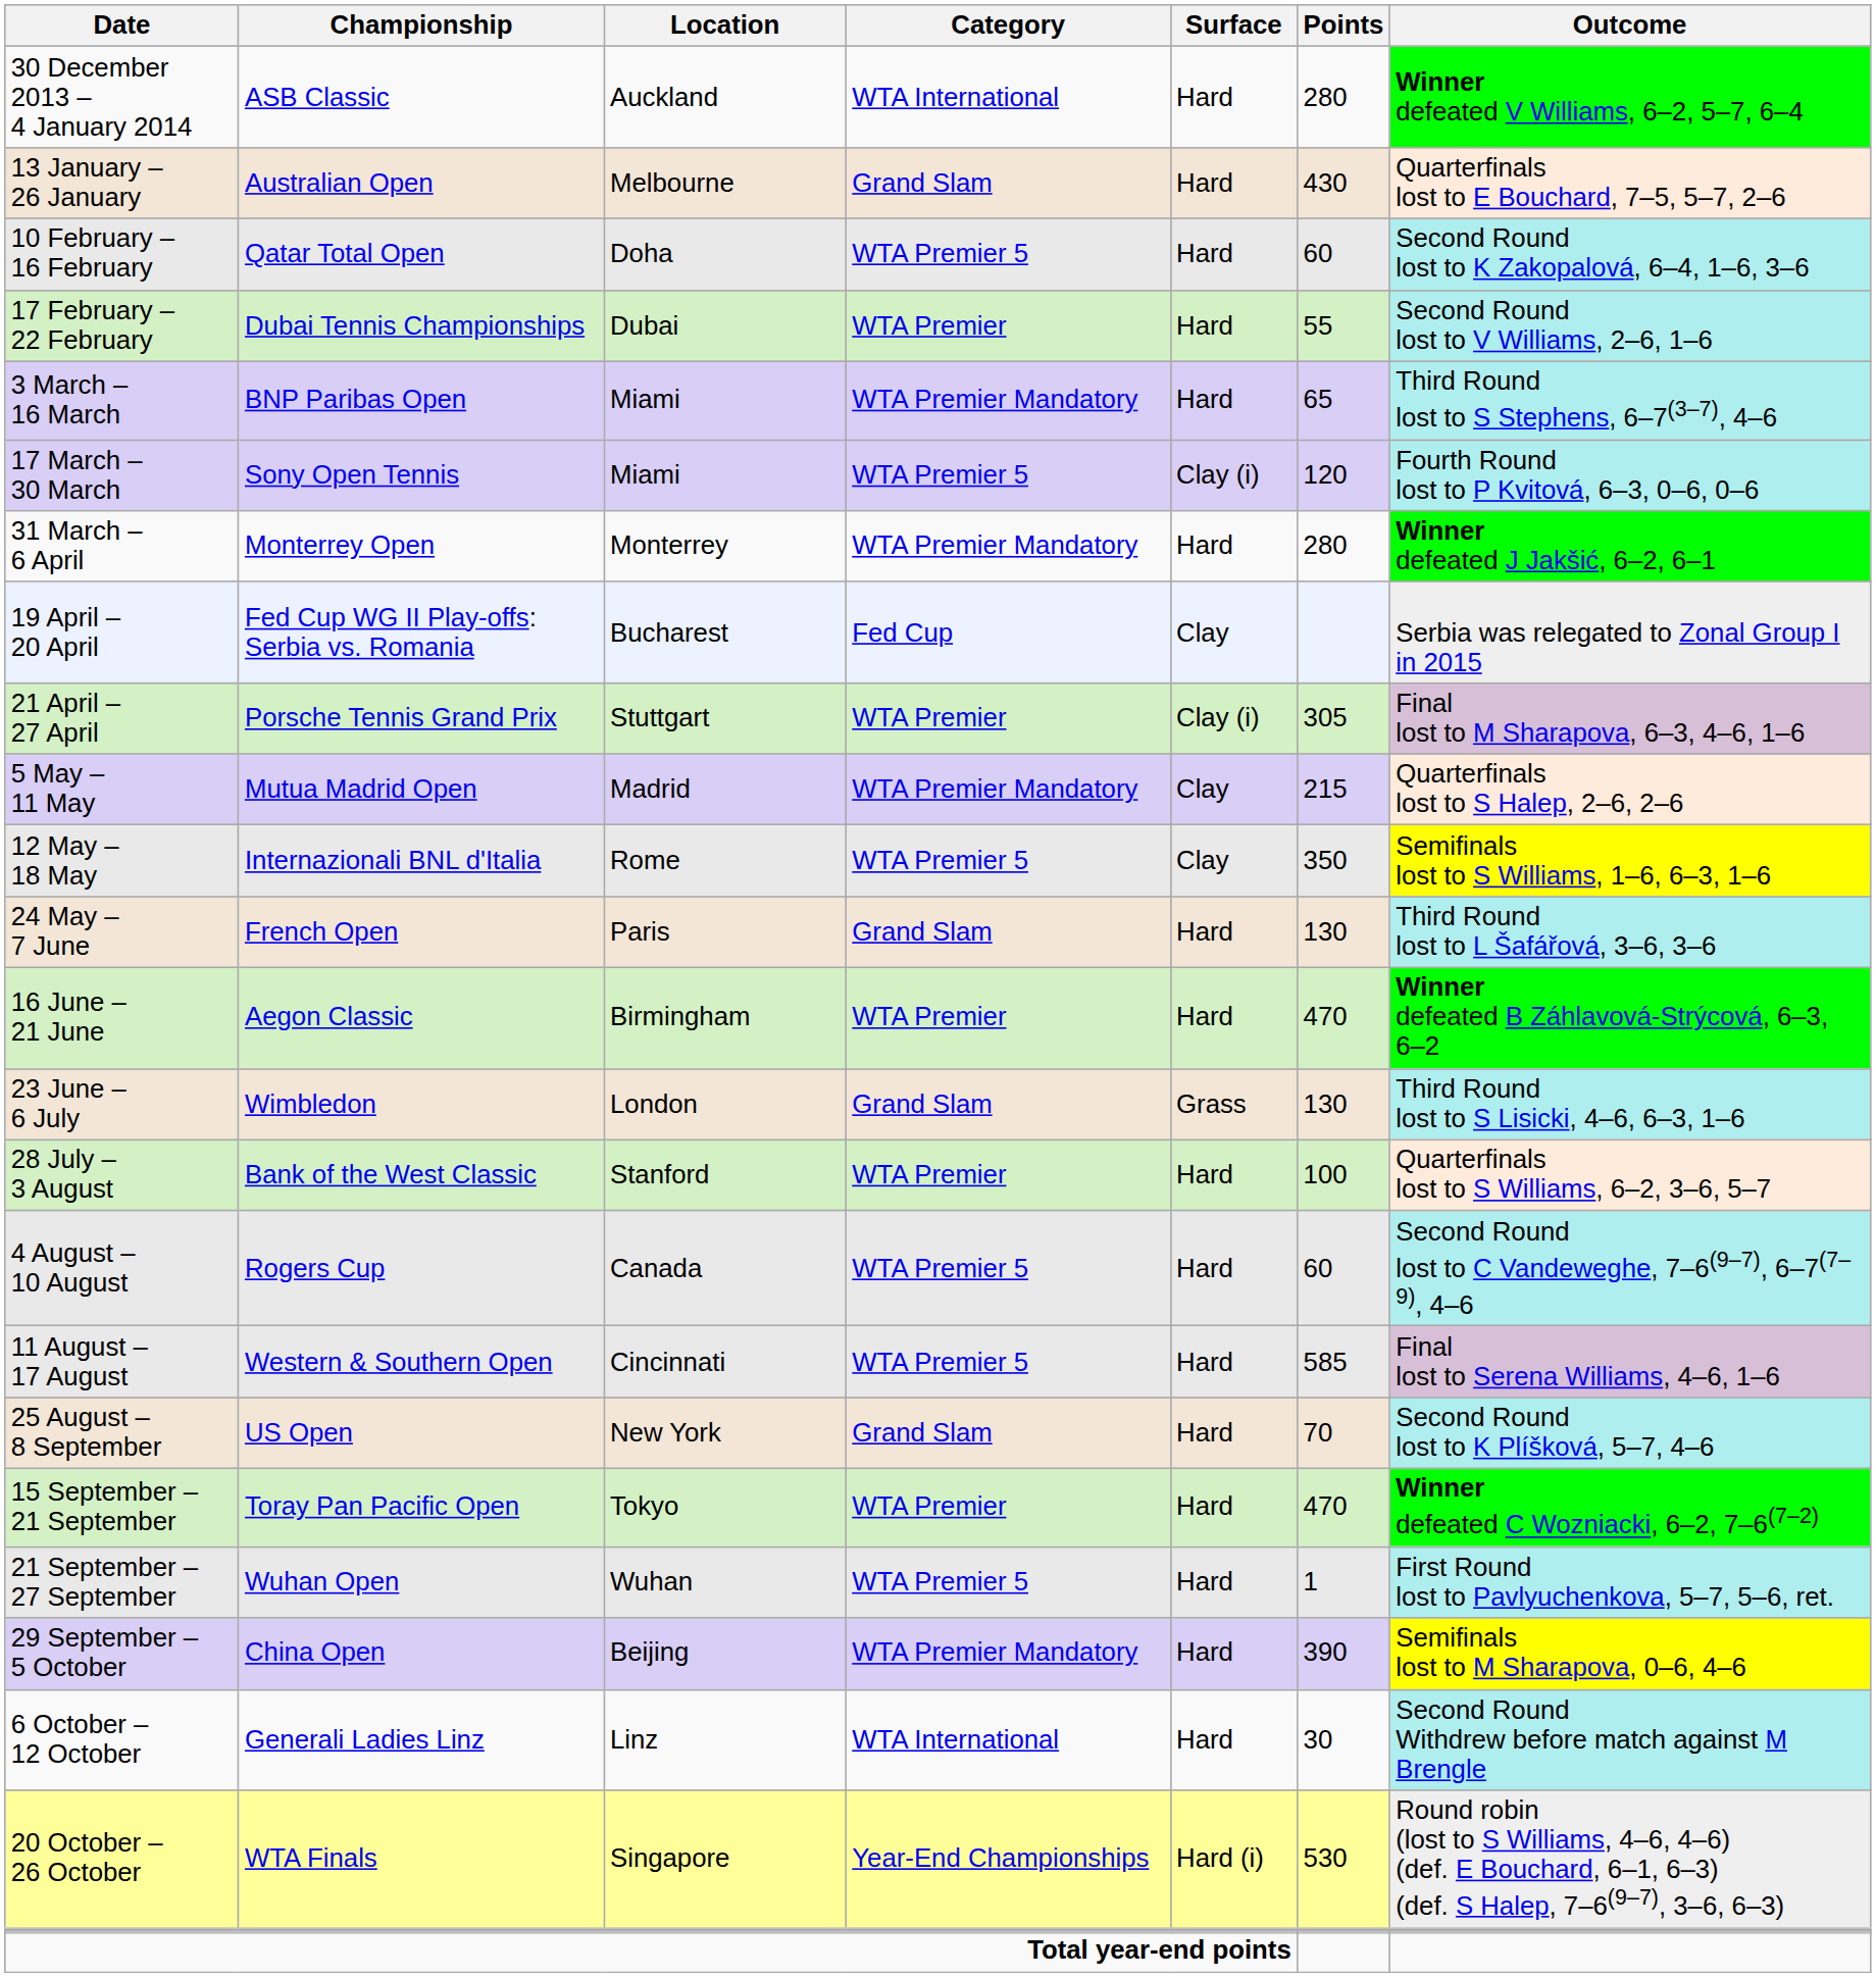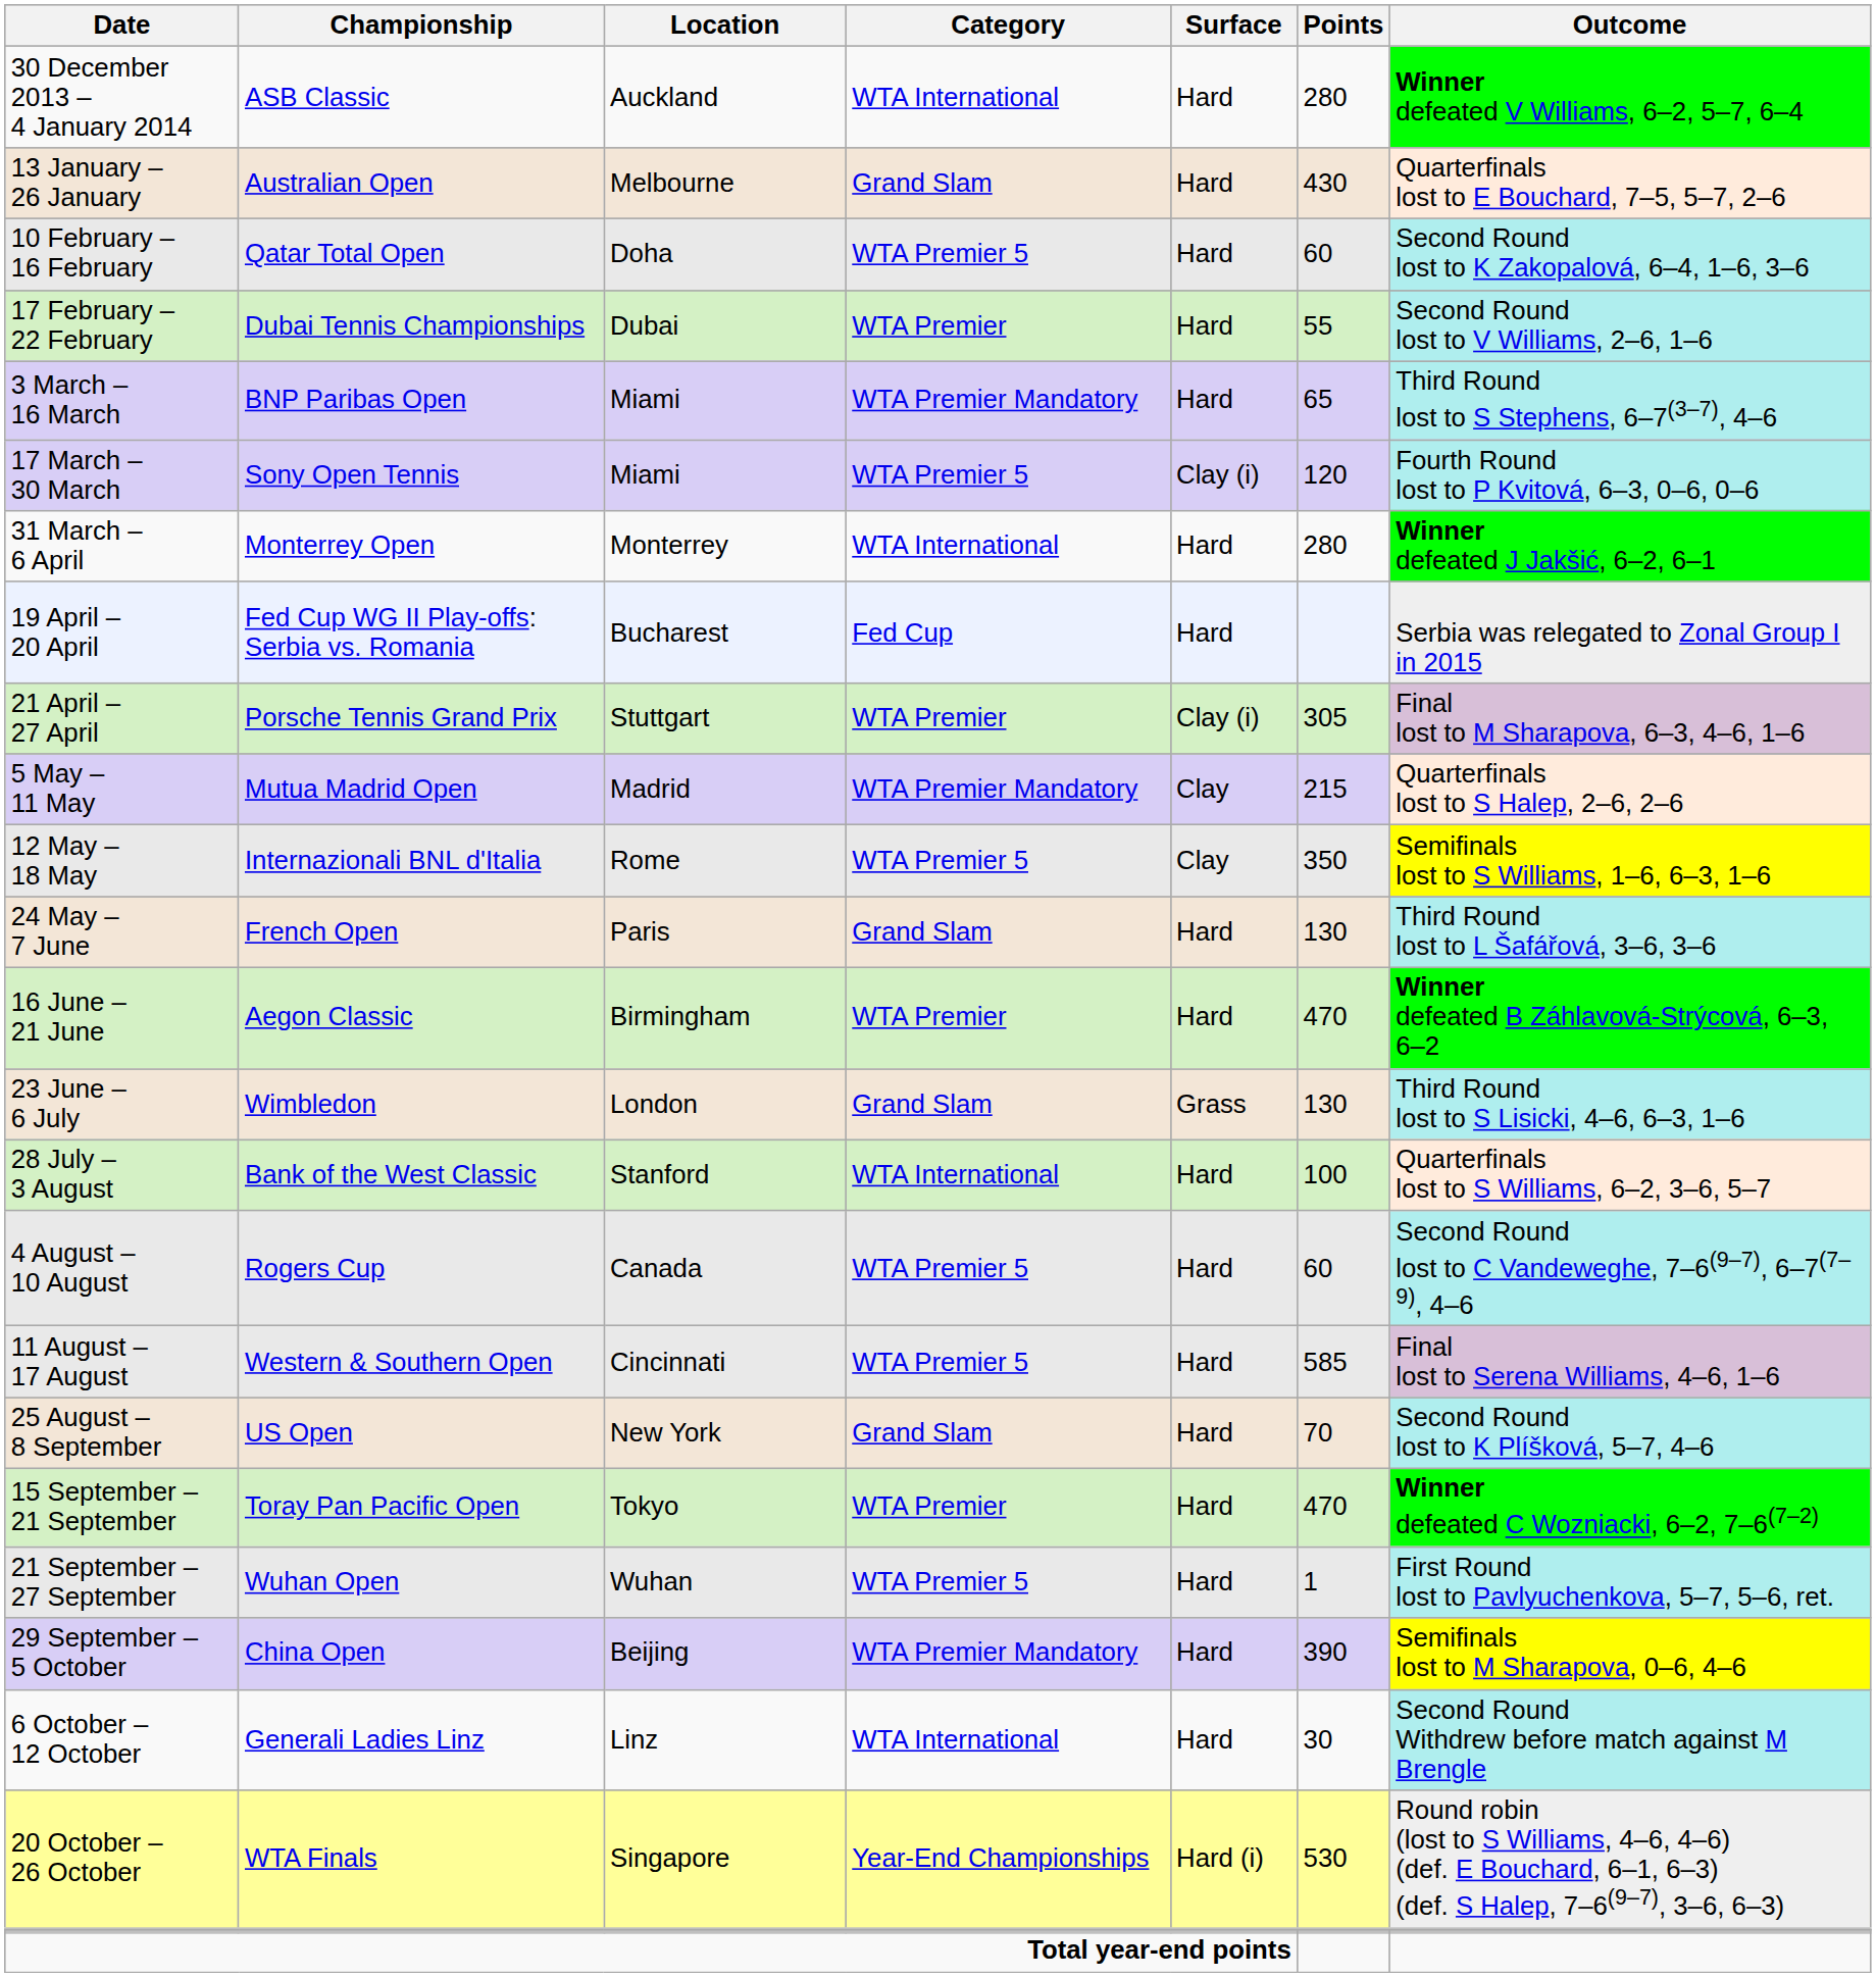 <table class="wikitable">
 <tr>
 <th width=135>Date</th>
 <th width=215>Championship</th>
 <th width=140>Location</th>
 <th width=190>Category</th>
 <th width=70>Surface</th>
 <th width=40>Points</th>
 <th width=285>Outcome</th>
 </tr>
 <tr>
 <td>30 December 2013 – <br>4 January 2014</td>
 <td><a href='#'>ASB Classic</a></td>
 <td>Auckland</td>
 <td><a href='#'>WTA International</a></td>
 <td>Hard</td>
 <td>280</td>
 <td style="background:lime;"><strong>Winner</strong> <br>defeated  <a href='#'>V Williams</a>, 6–2, 5–7, 6–4</td>
 </tr>
 <tr style="background:#f3e6d7;">
 <td>13 January – <br>26 January</td>
 <td><a href='#'>Australian Open</a></td>
 <td>Melbourne</td>
 <td><a href='#'>Grand Slam</a></td>
 <td>Hard</td>
 <td>430</td>
 <td style="background:#ffebdc;">Quarterfinals <br>lost to  <a href='#'>E Bouchard</a>, 7–5, 5–7, 2–6</td>
 </tr>
 <tr style="background:#e9e9e9;">
 <td>10 February – <br>16 February</td>
 <td><a href='#'>Qatar Total Open</a></td>
 <td>Doha</td>
 <td><a href='#'>WTA Premier 5</a></td>
 <td>Hard</td>
 <td>60</td>
 <td style="background:#afeeee;">Second Round <br>lost to  <a href='#'>K Zakopalová</a>, 6–4, 1–6, 3–6</td>
 </tr>
 <tr style="background:#d4f1c5;">
 <td>17 February – <br>22 February</td>
 <td><a href='#'>Dubai Tennis Championships</a></td>
 <td>Dubai</td>
 <td><a href='#'>WTA Premier</a></td>
 <td>Hard</td>
 <td>55</td>
 <td style="background:#afeeee;">Second Round <br>lost to  <a href='#'>V Williams</a>, 2–6, 1–6</td>
 </tr>
 <tr style="background:#D8CEF6;">
 <td>3 March – <br>16 March</td>
 <td><a href='#'>BNP Paribas Open</a></td>
 <td>Miami</td>
 <td><a href='#'>WTA Premier Mandatory</a></td>
 <td>Hard</td>
 <td>65</td>
 <td style="background:#afeeee;">Third Round <br>lost to  <a href='#'>S Stephens</a>, 6–7<sup>(3–7)</sup>, 4–6</td>
 </tr>
 <tr style="background:#D8CEF6;">
 <td>17 March – <br>30 March</td>
 <td><a href='#'>Sony Open Tennis</a></td>
 <td>Miami</td>
 <td><a href='#'>WTA Premier 5</a></td>
 <td>Clay (i)</td>
 <td>120</td>
 <td style="background:#afeeee;">Fourth Round <br>lost to  <a href='#'>P Kvitová</a>, 6–3, 0–6, 0–6</td>
 </tr>
 <tr>
 <td>31 March – <br>6 April</td>
 <td><a href='#'>Monterrey Open</a></td>
 <td>Monterrey</td>
-<td><a href='#'>WTA Premier Mandatory</a></td>
+<td><a href='#'>WTA International</a></td>
 <td>Hard</td>
 <td>280</td>
 <td style="background:lime;"><strong>Winner</strong> <br>defeated  <a href='#'>J Jakšić</a>, 6–2, 6–1</td>
 </tr>
 <tr style="background:#ecf2ff;">
 <td>19 April – <br>20 April</td>
 <td><a href='#'>Fed Cup WG II Play-offs</a>: <br><a href='#'>Serbia vs. Romania</a></td>
 <td>Bucharest</td>
 <td><a href='#'>Fed Cup</a></td>
-<td>Clay</td>
+<td>Hard</td>
 <td></td>
 <td style="background:#efefef;"><br>Serbia was relegated to <a href='#'>Zonal Group I in 2015</a></td>
 </tr>
 <tr style="background:#d4f1c5;">
 <td>21 April – <br>27 April</td>
 <td><a href='#'>Porsche Tennis Grand Prix</a></td>
 <td>Stuttgart</td>
 <td><a href='#'>WTA Premier</a></td>
 <td>Clay (i)</td>
 <td>305</td>
 <td style="background:thistle;">Final <br>lost to  <a href='#'>M Sharapova</a>, 6–3, 4–6, 1–6</td>
 </tr>
 <tr style="background:#D8CEF6;">
 <td>5 May – <br>11 May</td>
 <td><a href='#'>Mutua Madrid Open</a></td>
 <td>Madrid</td>
 <td><a href='#'>WTA Premier Mandatory</a></td>
 <td>Clay</td>
 <td>215</td>
 <td style="background:#ffebdc;">Quarterfinals <br>lost to  <a href='#'>S Halep</a>, 2–6, 2–6</td>
 </tr>
 <tr style="background:#e9e9e9;">
 <td>12 May – <br>18 May</td>
 <td><a href='#'>Internazionali BNL d'Italia</a></td>
 <td>Rome</td>
 <td><a href='#'>WTA Premier 5</a></td>
 <td>Clay</td>
 <td>350</td>
 <td style="background:yellow;">Semifinals <br>lost to  <a href='#'>S Williams</a>, 1–6, 6–3, 1–6</td>
 </tr>
 <tr style="background:#f3e6d7;">
 <td>24 May –<br>7 June</td>
 <td><a href='#'>French Open</a></td>
 <td>Paris</td>
 <td><a href='#'>Grand Slam</a></td>
 <td>Hard</td>
 <td>130</td>
 <td style="background:#afeeee;">Third Round <br> lost to  <a href='#'>L Šafářová</a>, 3–6, 3–6</td>
 </tr>
 <tr style="background:#d4f1c5;">
 <td>16 June – <br>21 June</td>
 <td><a href='#'>Aegon Classic</a></td>
 <td>Birmingham</td>
 <td><a href='#'>WTA Premier</a></td>
 <td>Hard</td>
 <td>470</td>
 <td style="background:lime;"><strong>Winner</strong><br>defeated  <a href='#'>B Záhlavová-Strýcová</a>, 6–3, 6–2</td>
 </tr>
 <tr style="background:#f3e6d7;">
 <td>23 June – <br>6 July</td>
 <td><a href='#'>Wimbledon</a></td>
 <td>London</td>
 <td><a href='#'>Grand Slam</a></td>
 <td>Grass</td>
 <td>130</td>
 <td style="background:#afeeee;">Third Round <br>lost to  <a href='#'>S Lisicki</a>, 4–6, 6–3, 1–6</td>
 </tr>
 <tr style="background:#d4f1c5;">
 <td>28 July – <br>3 August</td>
 <td><a href='#'>Bank of the West Classic</a></td>
 <td>Stanford</td>
-<td><a href='#'>WTA Premier</a></td>
+<td><a href='#'>WTA International</a></td>
 <td>Hard</td>
 <td>100</td>
 <td style="background:#ffebdc;">Quarterfinals<br>lost to  <a href='#'>S Williams</a>, 6–2, 3–6, 5–7</td>
 </tr>
 <tr style="background:#e9e9e9;">
 <td>4 August – <br>10 August</td>
 <td><a href='#'>Rogers Cup</a></td>
 <td>Canada</td>
 <td><a href='#'>WTA Premier 5</a></td>
 <td>Hard</td>
 <td>60</td>
 <td style="background:#afeeee;">Second Round <br> lost to  <a href='#'>C Vandeweghe</a>, 7–6<sup>(9–7)</sup>, 6–7<sup>(7–9)</sup>, 4–6</td>
 </tr>
 <tr style="background:#e9e9e9;">
 <td>11 August – <br>17 August</td>
 <td><a href='#'>Western & Southern Open</a></td>
 <td>Cincinnati</td>
 <td><a href='#'>WTA Premier 5</a></td>
 <td>Hard</td>
 <td>585</td>
 <td style="background:thistle;">Final <br>lost to  <a href='#'>Serena Williams</a>, 4–6, 1–6</td>
 </tr>
 <tr style="background:#f3e6d7;">
 <td>25 August – <br>8 September</td>
 <td><a href='#'>US Open</a></td>
 <td>New York</td>
 <td><a href='#'>Grand Slam</a></td>
 <td>Hard</td>
 <td>70</td>
 <td style="background:#afeeee;">Second Round <br> lost to  <a href='#'>K Plíšková</a>, 5–7, 4–6</td>
 </tr>
 <tr style="background:#d4f1c5;">
 <td>15 September – <br>21 September</td>
 <td><a href='#'>Toray Pan Pacific Open</a></td>
 <td>Tokyo</td>
 <td><a href='#'>WTA Premier</a></td>
 <td>Hard</td>
 <td>470</td>
 <td style="background:lime;"><strong>Winner</strong><br>defeated  <a href='#'>C Wozniacki</a>, 6–2, 7–6<sup>(7–2)</sup></td>
 </tr>
 <tr style="background:#e9e9e9;">
 <td>21 September – <br>27 September</td>
 <td><a href='#'>Wuhan Open</a></td>
 <td>Wuhan</td>
 <td><a href='#'>WTA Premier 5</a></td>
 <td>Hard</td>
 <td>1</td>
 <td style="background:#afeeee;">First Round <br>lost to  <a href='#'>Pavlyuchenkova</a>, 5–7, 5–6, ret.</td>
 </tr>
 <tr style="background:#D8CEF6;">
 <td>29 September – <br>5 October</td>
 <td><a href='#'>China Open</a></td>
 <td>Beijing</td>
 <td><a href='#'>WTA Premier Mandatory</a></td>
 <td>Hard</td>
 <td>390</td>
 <td style="background:yellow;">Semifinals <br>lost to  <a href='#'>M Sharapova</a>, 0–6, 4–6</td>
 </tr>
 <tr>
 <td>6 October – <br>12 October</td>
 <td><a href='#'>Generali Ladies Linz</a></td>
 <td>Linz</td>
 <td><a href='#'>WTA International</a></td>
 <td>Hard</td>
 <td>30</td>
 <td style="background:#afeeee;">Second Round <br> Withdrew before match against  <a href='#'>M Brengle</a></td>
 </tr>
 <tr style="background:#FFFF99;">
 <td>20 October – <br>26 October</td>
 <td><a href='#'>WTA Finals</a></td>
 <td>Singapore</td>
 <td><a href='#'>Year-End Championships</a></td>
 <td>Hard (i)</td>
 <td>530</td>
 <td style="background:#EFEFEF;">Round robin <br>(lost to  <a href='#'>S Williams</a>, 4–6, 4–6) <br> (def.  <a href='#'>E Bouchard</a>, 6–1, 6–3) <br> (def.  <a href='#'>S Halep</a>, 7–6<sup>(9–7)</sup>, 3–6, 6–3)</td>
 </tr>
 <tr style="border-top:4px solid silver;">
 </tr>
 <tr>
 <td colspan=5 align=right><strong>Total year-end points</strong></td>
 <td><br></td>
 <td></td>
 </tr>
 </table>
